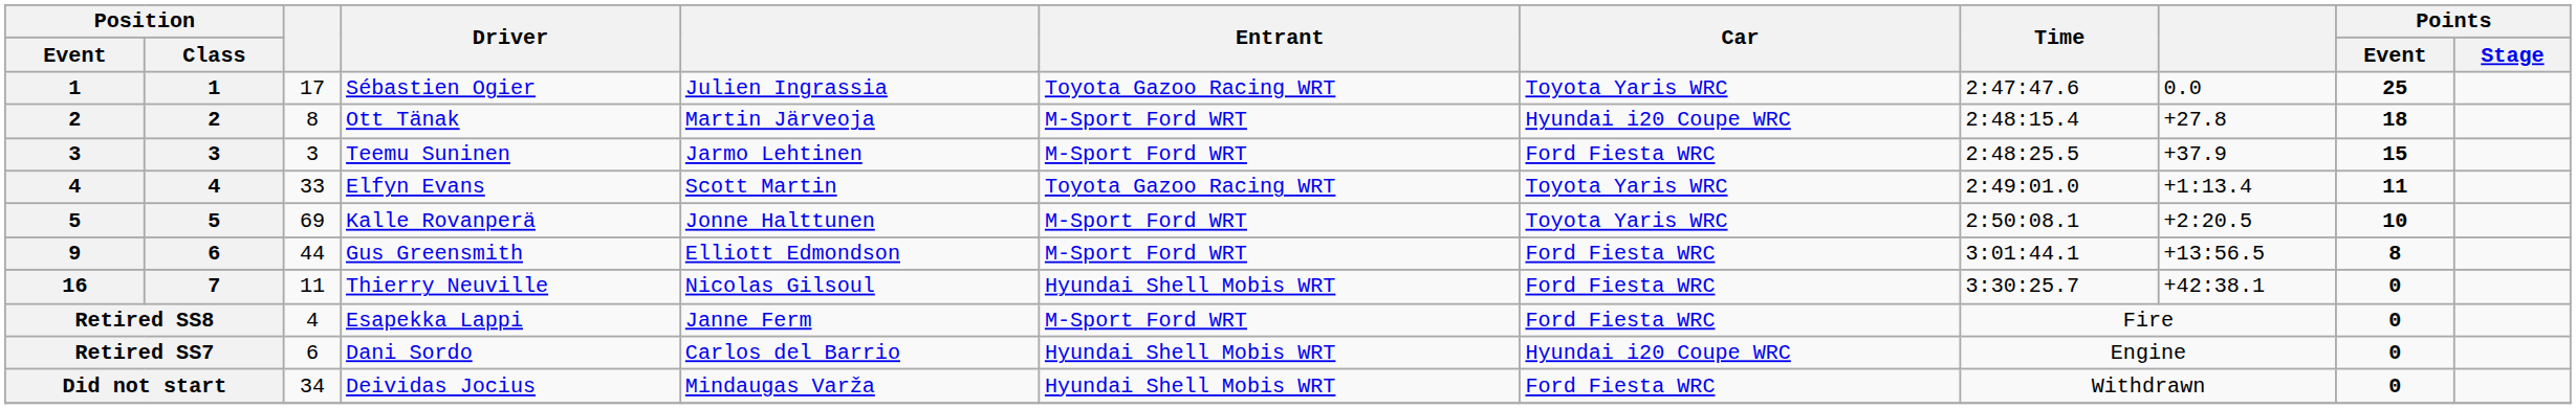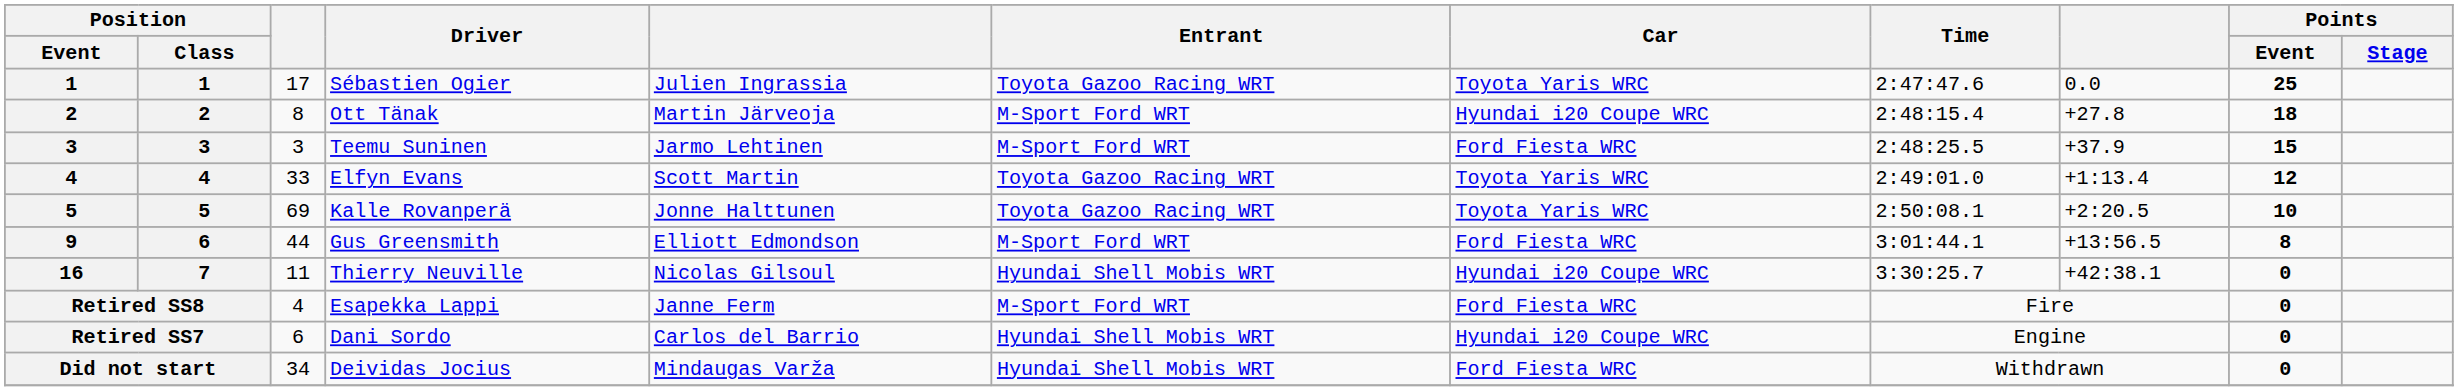 <table class="wikitable" width=85% style="font-size: 85%;">
 <tr>
 <th colspan="2">Position</th>
 <th rowspan="2"></th>
 <th rowspan="2">Driver</th>
 <th rowspan="2"></th>
 <th rowspan="2">Entrant</th>
 <th rowspan="2">Car</th>
 <th rowspan="2">Time</th>
 <th rowspan="2"></th>
 <th colspan="2">Points</th>
 </tr>
 <tr>
 <th>Event</th>
 <th>Class</th>
 <th>Event</th>
 <th><a href='#'>Stage</a></th>
 </tr>
 <tr>
 <th>1</th>
 <th>1</th>
 <td align="center">17</td>
 <td><a href='#'>Sébastien Ogier</a></td>
 <td><a href='#'>Julien Ingrassia</a></td>
 <td nowrap><a href='#'>Toyota Gazoo Racing WRT</a></td>
 <td><a href='#'>Toyota Yaris WRC</a></td>
 <td>2:47:47.6</td>
 <td>0.0</td>
 <td align="center"><strong>25</strong></td>
 <td></td>
 </tr>
 <tr>
 <th>2</th>
 <th>2</th>
 <td align="center">8</td>
 <td><a href='#'>Ott Tänak</a></td>
 <td><a href='#'>Martin Järveoja</a></td>
 <td><a href='#'>M-Sport Ford WRT</a></td>
 <td><a href='#'>Hyundai i20 Coupe WRC</a></td>
 <td>2:48:15.4</td>
 <td>+27.8</td>
 <td align="center"><strong>18</strong></td>
 <td></td>
 </tr>
 <tr>
 <th>3</th>
 <th>3</th>
 <td align="center">3</td>
 <td><a href='#'>Teemu Suninen</a></td>
 <td><a href='#'>Jarmo Lehtinen</a></td>
 <td><a href='#'>M-Sport Ford WRT</a></td>
 <td><a href='#'>Ford Fiesta WRC</a></td>
 <td>2:48:25.5</td>
 <td>+37.9</td>
 <td align="center"><strong>15</strong></td>
 <td></td>
 </tr>
 <tr>
 <th>4</th>
 <th>4</th>
 <td align="center">33</td>
 <td><a href='#'>Elfyn Evans</a></td>
 <td><a href='#'>Scott Martin</a></td>
 <td><a href='#'>Toyota Gazoo Racing WRT</a></td>
 <td><a href='#'>Toyota Yaris WRC</a></td>
 <td>2:49:01.0</td>
 <td>+1:13.4</td>
-<td align="center"><strong>11</strong></td>
+<td align="center"><strong>12</strong></td>
 <td></td>
 </tr>
 <tr>
 <th>5</th>
 <th>5</th>
 <td align="center">69</td>
 <td nowrap><a href='#'>Kalle Rovanperä</a></td>
 <td><a href='#'>Jonne Halttunen</a></td>
-<td><a href='#'>M-Sport Ford WRT</a></td>
+<td><a href='#'>Toyota Gazoo Racing WRT</a></td>
 <td><a href='#'>Toyota Yaris WRC</a></td>
 <td>2:50:08.1</td>
 <td>+2:20.5</td>
 <td align="center"><strong>10</strong></td>
 <td></td>
 </tr>
 <tr>
 <th>9</th>
 <th>6</th>
 <td align="center">44</td>
 <td><a href='#'>Gus Greensmith</a></td>
 <td nowrap><a href='#'>Elliott Edmondson</a></td>
 <td><a href='#'>M-Sport Ford WRT</a></td>
 <td><a href='#'>Ford Fiesta WRC</a></td>
 <td>3:01:44.1</td>
 <td>+13:56.5</td>
 <td align="center"><strong>8</strong></td>
 <td></td>
 </tr>
 <tr>
 <th>16</th>
 <th>7</th>
 <td align="center">11</td>
 <td nowrap><a href='#'>Thierry Neuville</a></td>
 <td><a href='#'>Nicolas Gilsoul</a></td>
 <td><a href='#'>Hyundai Shell Mobis WRT</a></td>
-<td><a href='#'>Ford Fiesta WRC</a></td>
+<td nowrap><a href='#'>Hyundai i20 Coupe WRC</a></td>
 <td>3:30:25.7</td>
 <td>+42:38.1</td>
 <td align="center"><strong>0</strong></td>
 <td></td>
 </tr>
 <tr>
 <th colspan="2">Retired SS8</th>
 <td align="center">4</td>
 <td><a href='#'>Esapekka Lappi</a></td>
 <td><a href='#'>Janne Ferm</a></td>
 <td><a href='#'>M-Sport Ford WRT</a></td>
 <td><a href='#'>Ford Fiesta WRC</a></td>
 <td align="center" colspan="2">Fire</td>
 <td align="center"><strong>0</strong></td>
 <td></td>
 </tr>
 <tr>
 <th colspan="2">Retired SS7</th>
 <td align="center">6</td>
 <td><a href='#'>Dani Sordo</a></td>
 <td><a href='#'>Carlos del Barrio</a></td>
 <td><a href='#'>Hyundai Shell Mobis WRT</a></td>
 <td><a href='#'>Hyundai i20 Coupe WRC</a></td>
 <td align="center" colspan="2">Engine</td>
 <td align="center"><strong>0</strong></td>
 <td></td>
 </tr>
 <tr>
 <th colspan="2" nowrap>Did not start</th>
 <td align="center">34</td>
 <td nowrap><a href='#'>Deividas Jocius</a></td>
 <td nowrap><a href='#'>Mindaugas Varža</a></td>
 <td><a href='#'>Hyundai Shell Mobis WRT</a></td>
 <td><a href='#'>Ford Fiesta WRC</a></td>
 <td align="center" colspan="2">Withdrawn</td>
 <td align="center"><strong>0</strong></td>
 <td></td>
 </tr>
 <tr>
 </tr>
 </table>
